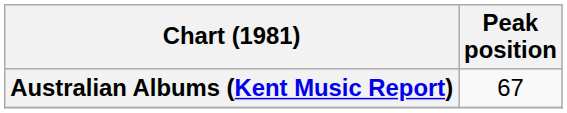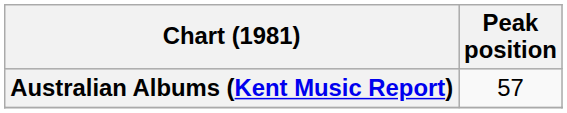 <table class="wikitable sortable plainrowheaders">
 <tr>
 <th scope="col">Chart (1981)</th>
 <th scope="col">Peak<br>position</th>
 </tr>
 <tr>
 <th scope="row">Australian Albums (<a href='#'>Kent Music Report</a>)</th>
-<td align="center">67</td>
+<td align="center">57</td>
 </tr>
 <tr>
 </tr>
 <tr>
 </tr>
 <tr>
 </tr>
 <tr>
 </tr>
 <tr>
 </tr>
 </table>
